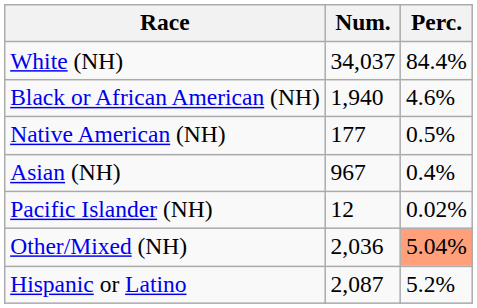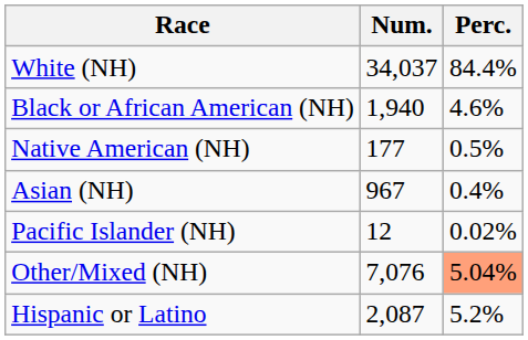 <table class="wikitable">
 <tr>
 <th>Race</th>
 <th>Num.</th>
 <th>Perc.</th>
 </tr>
 <tr>
 <td><a href='#'>White</a> (NH)</td>
 <td>34,037</td>
 <td>84.4%</td>
 </tr>
 <tr>
 <td><a href='#'>Black or African American</a> (NH)</td>
 <td>1,940</td>
 <td>4.6%</td>
 </tr>
 <tr>
 <td><a href='#'>Native American</a> (NH)</td>
 <td>177</td>
 <td>0.5%</td>
 </tr>
 <tr>
 <td><a href='#'>Asian</a> (NH)</td>
 <td>967</td>
 <td>0.4%</td>
 </tr>
 <tr>
 <td><a href='#'>Pacific Islander</a> (NH)</td>
 <td>12</td>
 <td>0.02%</td>
 </tr>
 <tr>
 <td><a href='#'>Other/Mixed</a> (NH)</td>
-<td>2,036</td>
+<td>7,076</td>
 <td style="background: lightsalmon;">5.04%</td>
 </tr>
 <tr>
 <td><a href='#'>Hispanic</a> or <a href='#'>Latino</a></td>
 <td>2,087</td>
 <td>5.2%</td>
 </tr>
 </table>
